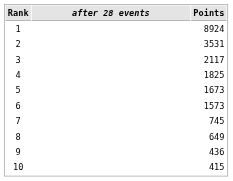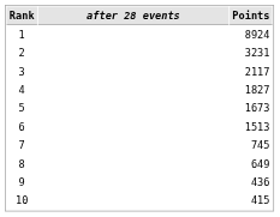 <table cellspacing="1" cellpadding="3" style="border:1px solid #AAAAAA;font-size:86%">
 <tr style="background-color: #E4E4E4;">
 <th style="border-bottom:1px solid #AAAAAA" width=10>Rank</th>
 <th style="border-bottom:1px solid #AAAAAA" width=200><em>after 28 events</em></th>
 <th style="border-bottom:1px solid #AAAAAA" width=20 align=right>Points</th>
 </tr>
 <tr>
 <td align=center>1</td>
 <td><strong></strong></td>
 <td align=right>8924</td>
 </tr>
 <tr>
 <td align=center>2</td>
 <td></td>
-<td align=right>3531</td>
+<td align=right>3231</td>
 </tr>
 <tr>
 <td align=center>3</td>
 <td></td>
 <td align=right>2117</td>
 </tr>
 <tr>
 <td align=center>4</td>
 <td></td>
-<td align=right>1825</td>
+<td align=right>1827</td>
 </tr>
 <tr>
 <td align=center>5</td>
 <td></td>
 <td align=right>1673</td>
 </tr>
 <tr>
 <td align=center>6</td>
 <td></td>
-<td align=right>1573</td>
+<td align=right>1513</td>
 </tr>
 <tr>
 <td align=center>7</td>
 <td></td>
 <td align=right>745</td>
 </tr>
 <tr>
 <td align=center>8</td>
 <td></td>
 <td align=right>649</td>
 </tr>
 <tr>
 <td align=center>9</td>
 <td></td>
 <td align=right>436</td>
 </tr>
 <tr>
 <td align=center>10</td>
 <td></td>
 <td align=right>415</td>
 </tr>
 </table>
